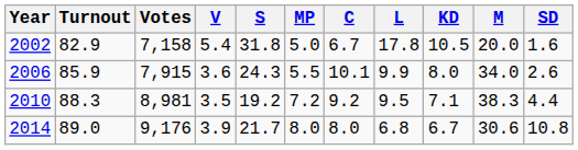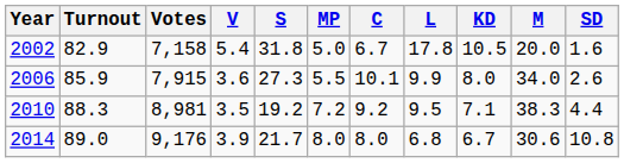 <table class="wikitable sortable" style="font-size: 95%;">
 <tr>
 <th>Year</th>
 <th>Turnout</th>
 <th>Votes</th>
 <th><a href='#'>V</a></th>
 <th><a href='#'>S</a></th>
 <th><a href='#'>MP</a></th>
 <th><a href='#'>C</a></th>
 <th><a href='#'>L</a></th>
 <th><a href='#'>KD</a></th>
 <th><a href='#'>M</a></th>
 <th><a href='#'>SD</a></th>
 </tr>
 <tr>
 <td><a href='#'>2002</a></td>
 <td>82.9</td>
 <td>7,158</td>
 <td>5.4</td>
 <td>31.8</td>
 <td>5.0</td>
 <td>6.7</td>
 <td>17.8</td>
 <td>10.5</td>
 <td>20.0</td>
 <td>1.6</td>
 </tr>
 <tr>
 <td><a href='#'>2006</a></td>
 <td>85.9</td>
 <td>7,915</td>
 <td>3.6</td>
-<td>24.3</td>
+<td>27.3</td>
 <td>5.5</td>
 <td>10.1</td>
 <td>9.9</td>
 <td>8.0</td>
 <td>34.0</td>
 <td>2.6</td>
 </tr>
 <tr>
 <td><a href='#'>2010</a></td>
 <td>88.3</td>
 <td>8,981</td>
 <td>3.5</td>
 <td>19.2</td>
 <td>7.2</td>
 <td>9.2</td>
 <td>9.5</td>
 <td>7.1</td>
 <td>38.3</td>
 <td>4.4</td>
 </tr>
 <tr>
 <td><a href='#'>2014</a></td>
 <td>89.0</td>
 <td>9,176</td>
 <td>3.9</td>
 <td>21.7</td>
 <td>8.0</td>
 <td>8.0</td>
 <td>6.8</td>
 <td>6.7</td>
 <td>30.6</td>
 <td>10.8</td>
 </tr>
 </table>
